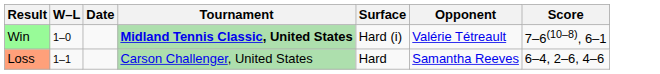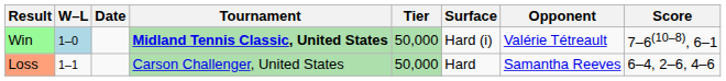 <table class="sortable wikitable">
 <tr>
 <th>Result</th>
 <th class="unsortable">W–L</th>
 <th>Date</th>
 <th>Tournament</th>
+<th>Tier</th>
 <th>Surface</th>
 <th>Opponent</th>
 <th class="unsortable">Score</th>
 </tr>
 <tr>
 <td style="background:#98fb98;">Win</td>
-<td><small>1–0</small></td>
+<td style="background: lightblue;"><small>1–0</small></td>
 <td></td>
 <td style="background:#addfad;"><strong><a href='#'>Midland Tennis Classic</a>, United States</strong></td>
+<td style="background:#addfad;">50,000</td>
 <td>Hard (i)</td>
 <td> <a href='#'>Valérie Tétreault</a></td>
 <td>7–6<sup>(10–8)</sup>, 6–1</td>
 </tr>
 <tr>
 <td style="background:#ffa07a;">Loss</td>
 <td><small>1–1</small></td>
 <td></td>
 <td style="background:#addfad;"><a href='#'>Carson Challenger</a>, United States</td>
+<td style="background:#addfad;">50,000</td>
 <td>Hard</td>
 <td> <a href='#'>Samantha Reeves</a></td>
 <td>6–4, 2–6, 4–6</td>
 </tr>
 </table>
